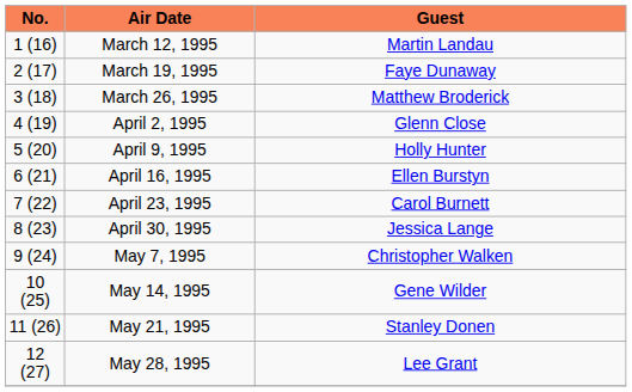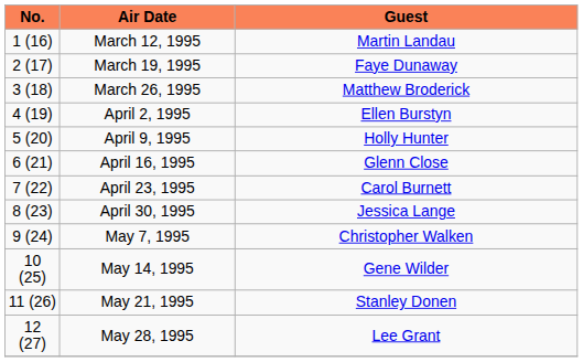 <table class="wikitable" style="text-align:center;">
 <tr>
 <th width="50" style="background:#FA8258">No.</th>
 <th width="175" style="background:#FA8258">Air Date</th>
 <th width="350" style="background:#FA8258">Guest</th>
 </tr>
 <tr>
 <td>1 (16)</td>
 <td>March 12, 1995 </td>
 <td><a href='#'>Martin Landau</a></td>
 </tr>
 <tr>
 <td>2 (17)</td>
 <td>March 19, 1995 </td>
 <td><a href='#'>Faye Dunaway</a></td>
 </tr>
 <tr>
 <td>3 (18)</td>
 <td>March 26, 1995</td>
 <td><a href='#'>Matthew Broderick</a></td>
 </tr>
 <tr>
 <td>4 (19)</td>
 <td>April 2, 1995</td>
-<td><a href='#'>Glenn Close</a></td>
+<td><a href='#'>Ellen Burstyn</a></td>
 </tr>
 <tr>
 <td>5 (20)</td>
 <td>April 9, 1995</td>
 <td><a href='#'>Holly Hunter</a></td>
 </tr>
 <tr>
 <td>6 (21)</td>
 <td>April 16, 1995</td>
-<td><a href='#'>Ellen Burstyn</a></td>
+<td><a href='#'>Glenn Close</a></td>
 </tr>
 <tr>
 <td>7 (22)</td>
 <td>April 23, 1995</td>
 <td><a href='#'>Carol Burnett</a></td>
 </tr>
 <tr>
 <td>8 (23)</td>
 <td>April 30, 1995</td>
 <td><a href='#'>Jessica Lange</a></td>
 </tr>
 <tr>
 <td>9 (24)</td>
 <td>May 7, 1995</td>
 <td><a href='#'>Christopher Walken</a></td>
 </tr>
 <tr>
 <td>10 (25)</td>
 <td>May 14, 1995</td>
 <td><a href='#'>Gene Wilder</a></td>
 </tr>
 <tr>
 <td>11 (26)</td>
 <td>May 21, 1995</td>
 <td><a href='#'>Stanley Donen</a></td>
 </tr>
 <tr>
 <td>12 (27)</td>
 <td>May 28, 1995</td>
 <td><a href='#'>Lee Grant</a></td>
 </tr>
 <tr>
 </tr>
 </table>
